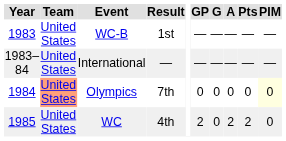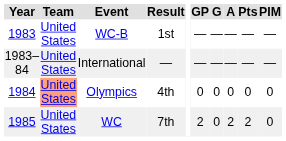 <table border="0" cellpadding="1" cellspacing="0" style="text-align:center; width:40%">
 <tr ALIGN="centre" bgcolor="#e0e0e0">
 <th>Year</th>
 <th>Team</th>
 <th>Event</th>
 <th>Result</th>
 <th rowspan="99" bgcolor="#ffffff"> </th>
 <th>GP</th>
 <th>G</th>
 <th>A</th>
 <th>Pts</th>
 <th>PIM</th>
 </tr>
 <tr>
 <td><a href='#'>1983</a></td>
 <td><a href='#'>United States</a></td>
 <td><a href='#'>WC-B</a></td>
 <td>1st</td>
 <td>—</td>
 <td>—</td>
 <td>—</td>
 <td>—</td>
 <td>—</td>
 </tr>
 <tr bgcolor="f0f0f0">
 <td>1983–84</td>
 <td><a href='#'>United States</a></td>
 <td>International</td>
 <td>—</td>
 <td>—</td>
 <td>—</td>
 <td>—</td>
 <td>—</td>
 <td>—</td>
 </tr>
 <tr>
 <td><a href='#'>1984</a></td>
 <td style="background: lightsalmon;"><a href='#'>United States</a></td>
 <td><a href='#'>Olympics</a></td>
-<td>7th</td>
+<td>4th</td>
 <td>0</td>
 <td>0</td>
 <td>0</td>
 <td>0</td>
-<td style="background: lightyellow;">0</td>
+<td>0</td>
 </tr>
 <tr bgcolor="f0f0f0">
 <td><a href='#'>1985</a></td>
 <td><a href='#'>United States</a></td>
 <td><a href='#'>WC</a></td>
-<td>4th</td>
+<td>7th</td>
 <td>2</td>
 <td>0</td>
 <td>2</td>
 <td>2</td>
 <td>0</td>
 </tr>
 </table>
